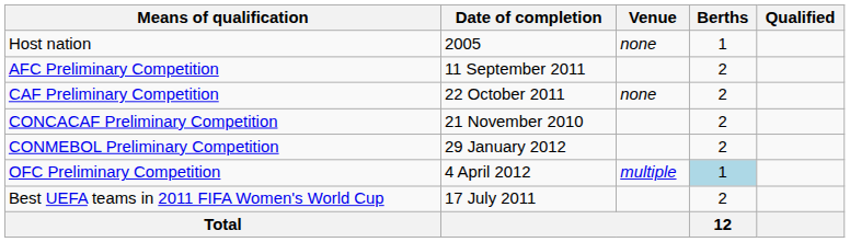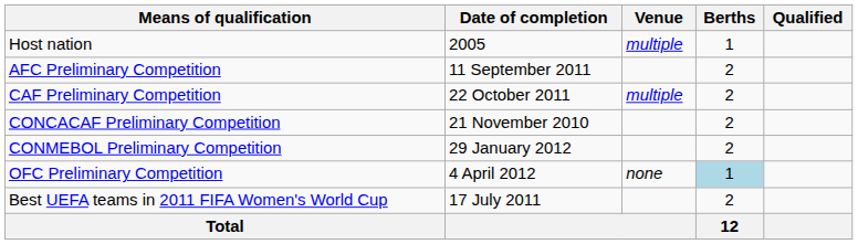 <table class="wikitable" width="825">
 <tr>
 <th>Means of qualification</th>
 <th>Date of completion</th>
 <th>Venue</th>
 <th>Berths</th>
 <th>Qualified</th>
 </tr>
 <tr>
 <td>Host nation</td>
 <td>2005</td>
-<td><em>none</em></td>
+<td><a href='#'><em>multiple</em></a></td>
 <td align="center">1</td>
 <td></td>
 </tr>
 <tr>
 <td><a href='#'>AFC Preliminary Competition</a></td>
 <td>11 September 2011</td>
 <td></td>
 <td align="center">2</td>
 <td><br></td>
 </tr>
 <tr>
 <td><a href='#'>CAF Preliminary Competition</a></td>
 <td>22 October 2011</td>
-<td><em>none</em></td>
+<td><a href='#'><em>multiple</em></a></td>
 <td align="center">2</td>
 <td><br></td>
 </tr>
 <tr>
 <td><a href='#'>CONCACAF Preliminary Competition</a></td>
 <td>21 November 2010</td>
 <td></td>
 <td align="center">2</td>
 <td><br></td>
 </tr>
 <tr>
 <td><a href='#'>CONMEBOL Preliminary Competition</a></td>
 <td>29 January 2012</td>
 <td></td>
 <td align="center">2</td>
 <td><br></td>
 </tr>
 <tr>
 <td><a href='#'>OFC Preliminary Competition</a></td>
 <td>4 April 2012</td>
-<td><a href='#'><em>multiple</em></a></td>
+<td><em>none</em></td>
 <td align="center" style="background: lightblue;">1</td>
 <td></td>
 </tr>
 <tr>
 <td>Best <a href='#'>UEFA</a> teams in <a href='#'>2011 FIFA Women's World Cup</a></td>
 <td>17 July 2011</td>
 <td></td>
 <td align="center">2</td>
 <td><br></td>
 </tr>
 <tr>
 <th>Total</th>
 <th colspan="2"></th>
 <th>12</th>
 <th></th>
 </tr>
 </table>
